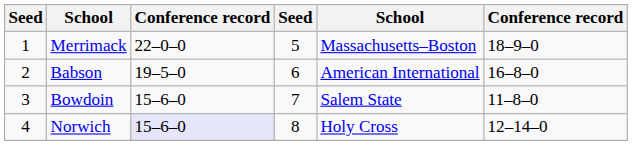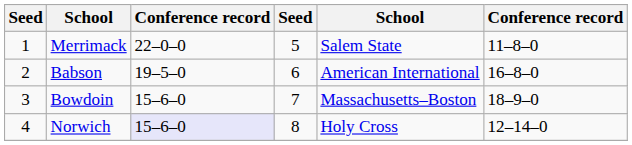 <table class="wikitable">
 <tr>
 <th>Seed</th>
 <th>School</th>
 <th>Conference record</th>
 <th>Seed</th>
 <th>School</th>
 <th>Conference record</th>
 </tr>
 <tr>
 <td align=center>1</td>
 <td><a href='#'>Merrimack</a></td>
 <td>22–0–0</td>
 <td align=center>5</td>
-<td><a href='#'>Massachusetts–Boston</a></td>
-<td>18–9–0</td>
+<td><a href='#'>Salem State</a></td>
+<td>11–8–0</td>
 </tr>
 <tr>
 <td align=center>2</td>
 <td><a href='#'>Babson</a></td>
 <td>19–5–0</td>
 <td align=center>6</td>
 <td><a href='#'>American International</a></td>
 <td>16–8–0</td>
 </tr>
 <tr>
 <td align=center>3</td>
 <td><a href='#'>Bowdoin</a></td>
 <td>15–6–0</td>
 <td align=center>7</td>
-<td><a href='#'>Salem State</a></td>
-<td>11–8–0</td>
+<td><a href='#'>Massachusetts–Boston</a></td>
+<td>18–9–0</td>
 </tr>
 <tr>
 <td align=center>4</td>
 <td><a href='#'>Norwich</a></td>
 <td style="background: lavender;">15–6–0</td>
 <td align=center>8</td>
 <td><a href='#'>Holy Cross</a></td>
 <td>12–14–0</td>
 </tr>
 <tr>
 </tr>
 </table>
